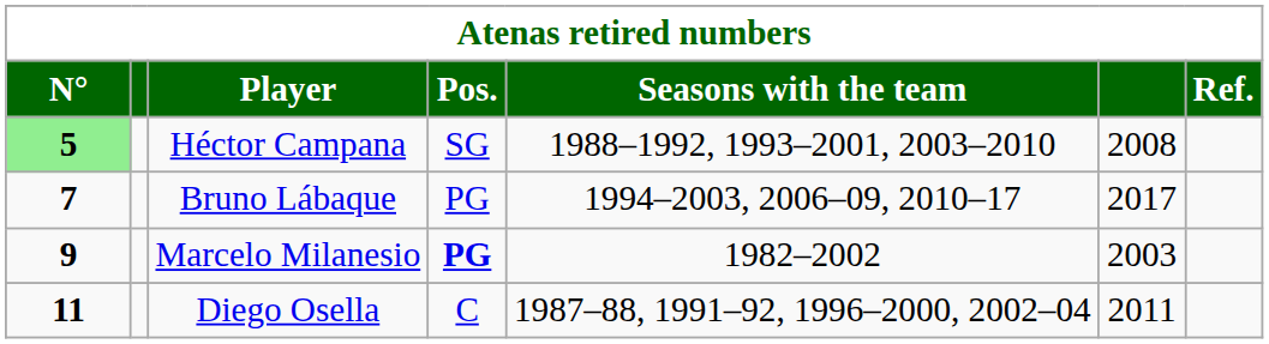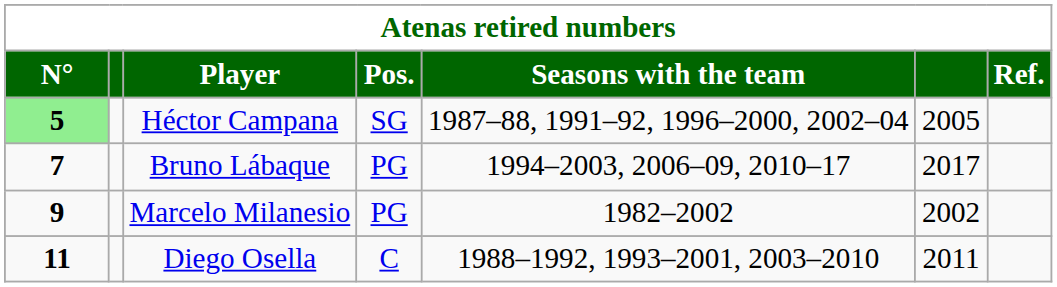 <table class="wikitable sortable" style="text-align:center">
 <tr>
 <td colspan="7" style="background: white; color:#006600"><strong>Atenas retired numbers</strong></td>
 </tr>
 <tr>
 <th style="background:#006600; color:white; width:50px">N°</th>
 <th style="background:#006600; color:white"></th>
 <th style="background:#006600; color:white">Player</th>
 <th style="background:#006600; color:white">Pos.</th>
 <th style="background:#006600; color:white">Seasons with the team</th>
 <th style="background:#006600; color:white"></th>
 <th style="background:#006600; color:white">Ref.</th>
 </tr>
 <tr>
 <td style="background: lightgreen;"><strong>5</strong></td>
 <td></td>
 <td><a href='#'>Héctor Campana</a></td>
 <td><a href='#'>SG</a></td>
-<td>1988–1992, 1993–2001, 2003–2010</td>
-<td>2008</td>
+<td>1987–88, 1991–92, 1996–2000, 2002–04</td>
+<td>2005</td>
 <td></td>
 </tr>
 <tr>
 <td><strong>7</strong></td>
 <td></td>
 <td><a href='#'>Bruno Lábaque</a></td>
 <td><a href='#'>PG</a></td>
 <td>1994–2003, 2006–09, 2010–17</td>
 <td>2017</td>
 <td></td>
 </tr>
 <tr>
 <td><strong>9</strong></td>
 <td></td>
 <td><a href='#'>Marcelo Milanesio</a></td>
-<td><strong><a href='#'>PG</a></strong></td>
+<td><a href='#'>PG</a></td>
 <td>1982–2002</td>
-<td>2003</td>
+<td>2002</td>
 <td></td>
 </tr>
 <tr>
 <td><strong>11</strong></td>
 <td></td>
 <td><a href='#'>Diego Osella</a></td>
 <td><a href='#'>C</a></td>
-<td>1987–88, 1991–92, 1996–2000, 2002–04</td>
+<td>1988–1992, 1993–2001, 2003–2010</td>
 <td>2011</td>
 <td align="center"></td>
 </tr>
 </table>
